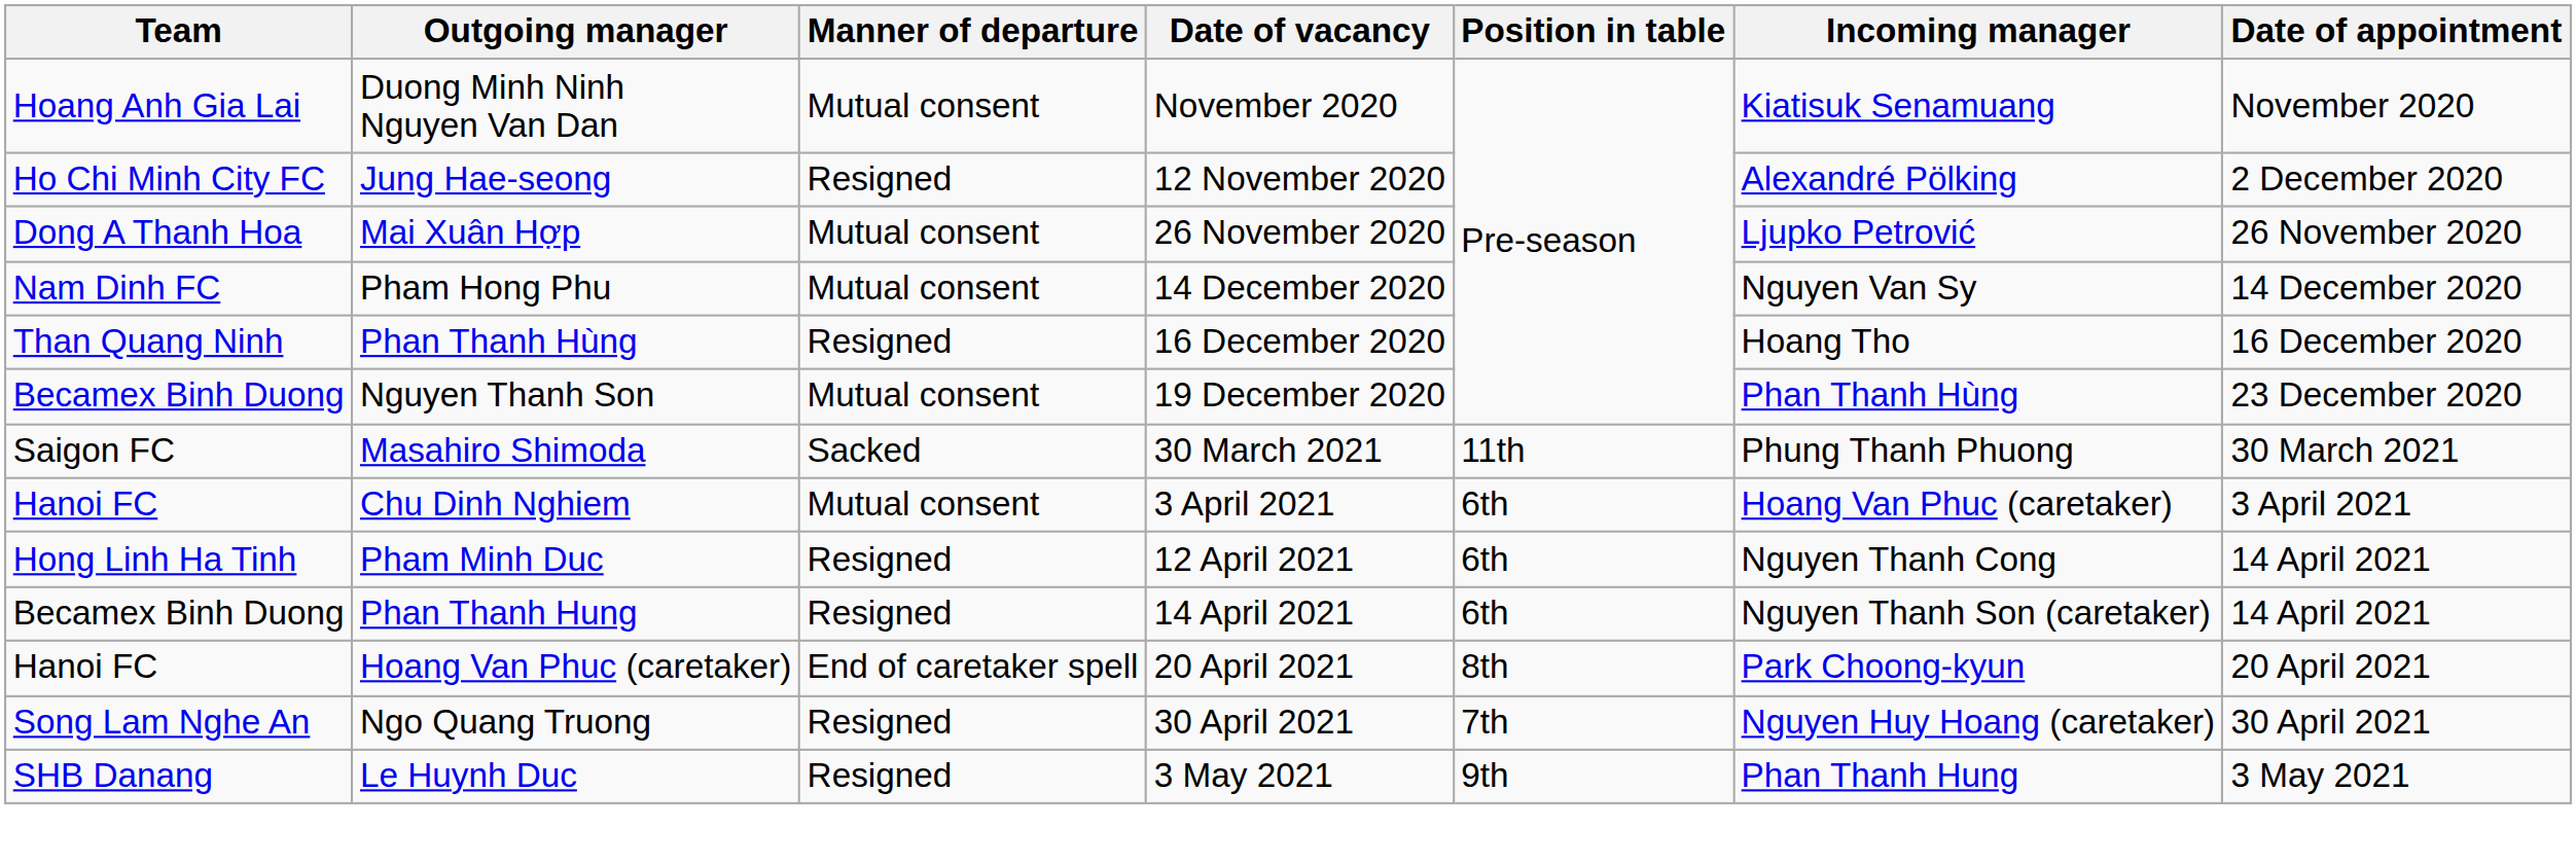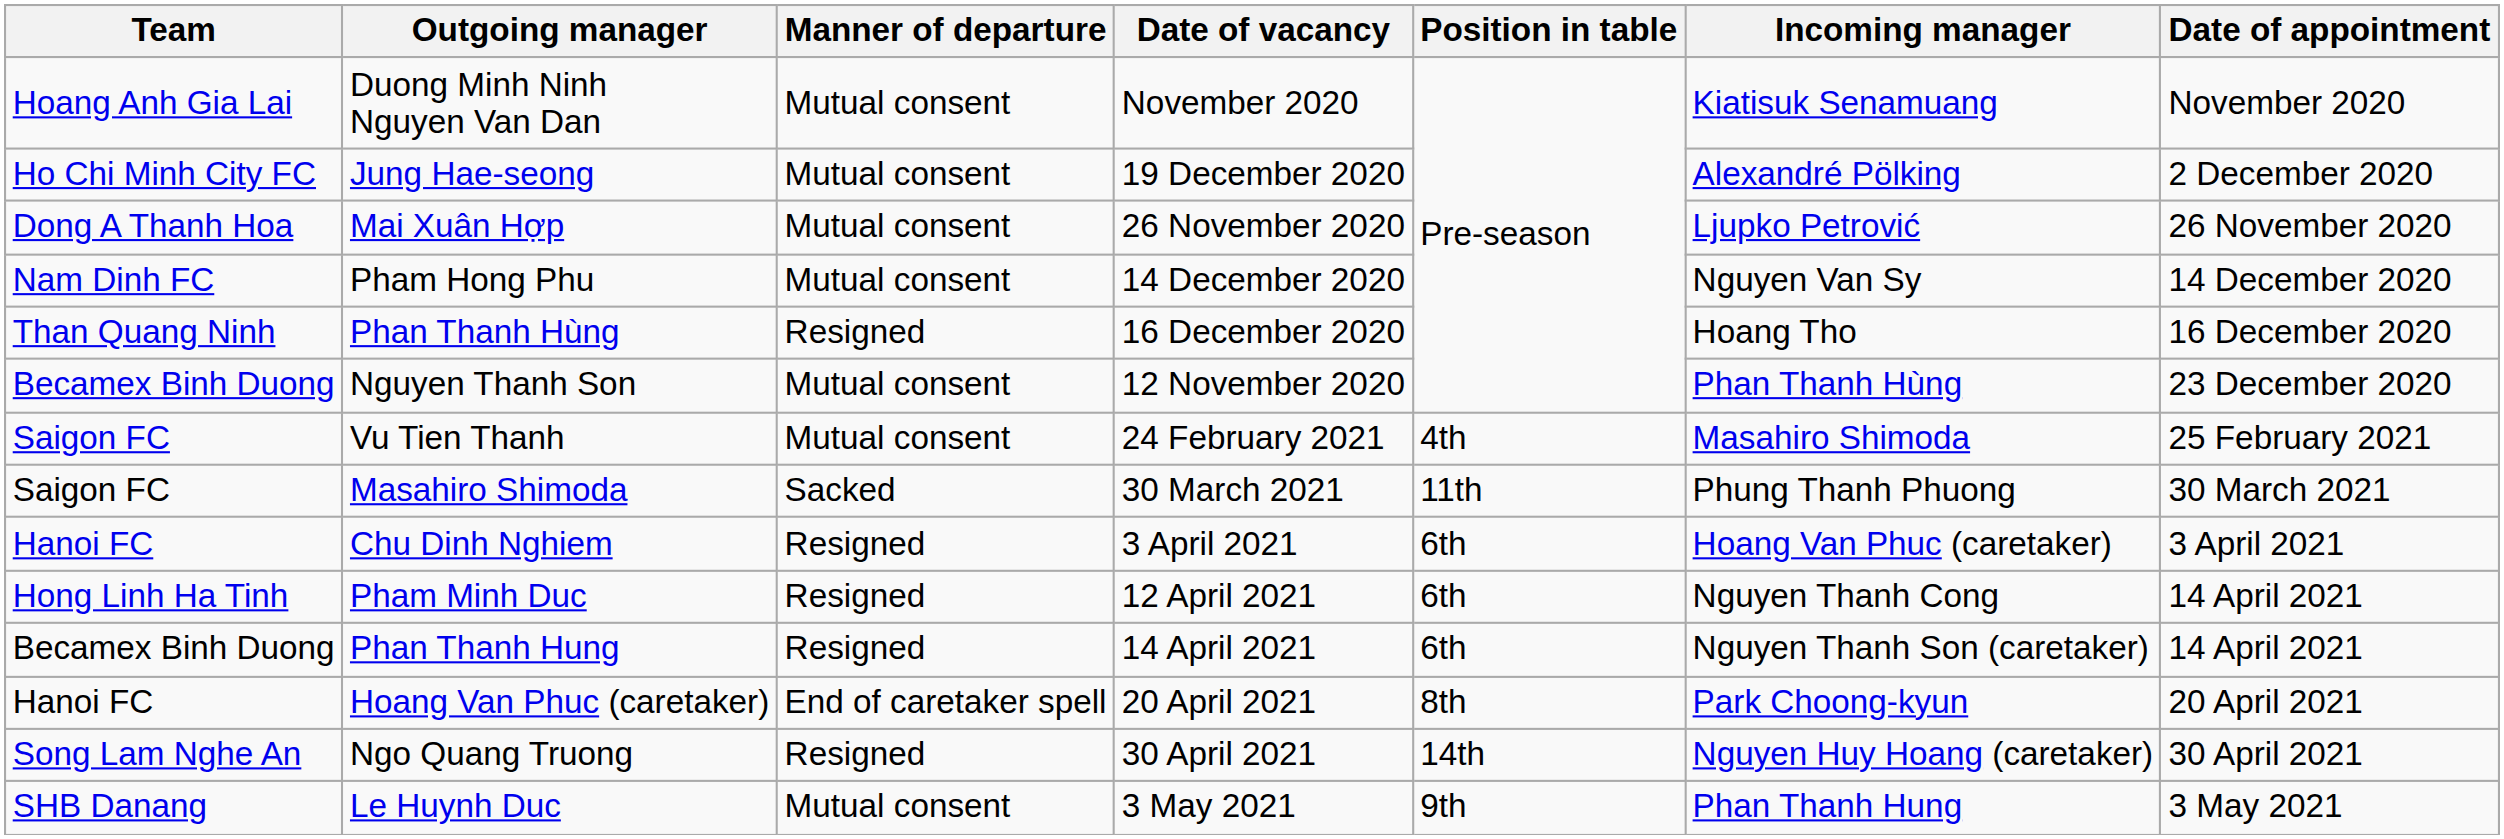 <table class="wikitable sortable">
 <tr>
 <th>Team</th>
 <th>Outgoing manager</th>
 <th>Manner of departure</th>
 <th>Date of vacancy</th>
 <th>Position in table</th>
 <th>Incoming manager</th>
 <th>Date of appointment</th>
 </tr>
 <tr>
 <td><a href='#'>Hoang Anh Gia Lai</a></td>
 <td> Duong Minh Ninh<br> Nguyen Van Dan</td>
 <td>Mutual consent</td>
 <td>November 2020</td>
 <td rowspan=6>Pre-season</td>
 <td> <a href='#'>Kiatisuk Senamuang</a></td>
 <td>November 2020</td>
 </tr>
 <tr>
 <td><a href='#'>Ho Chi Minh City FC</a></td>
 <td> <a href='#'>Jung Hae-seong</a></td>
-<td>Resigned</td>
-<td>12 November 2020</td>
+<td>Mutual consent</td>
+<td>19 December 2020</td>
 <td> <a href='#'>Alexandré Pölking</a></td>
 <td>2 December 2020</td>
 </tr>
 <tr>
 <td><a href='#'>Dong A Thanh Hoa</a></td>
 <td> <a href='#'>Mai Xuân Hợp</a></td>
 <td>Mutual consent</td>
 <td>26 November 2020</td>
 <td> <a href='#'>Ljupko Petrović</a></td>
 <td>26 November 2020</td>
 </tr>
 <tr>
 <td><a href='#'>Nam Dinh FC</a></td>
 <td> Pham Hong Phu</td>
 <td>Mutual consent</td>
 <td>14 December 2020</td>
 <td> Nguyen Van Sy</td>
 <td>14 December 2020</td>
 </tr>
 <tr>
 <td><a href='#'>Than Quang Ninh</a></td>
 <td> <a href='#'>Phan Thanh Hùng</a></td>
 <td>Resigned</td>
 <td>16 December 2020</td>
 <td> Hoang Tho</td>
 <td>16 December 2020</td>
 </tr>
 <tr>
 <td><a href='#'>Becamex Binh Duong</a></td>
 <td> Nguyen Thanh Son</td>
 <td>Mutual consent</td>
-<td>19 December 2020</td>
+<td>12 November 2020</td>
 <td> <a href='#'>Phan Thanh Hùng</a></td>
 <td>23 December 2020</td>
+</tr>
+<tr>
+<td><a href='#'>Saigon FC</a></td>
+<td> Vu Tien Thanh</td>
+<td>Mutual consent</td>
+<td>24 February 2021</td>
+<td>4th</td>
+<td> <a href='#'>Masahiro Shimoda</a></td>
+<td>25 February 2021</td>
 </tr>
 <tr>
 <td>Saigon FC</td>
 <td> <a href='#'>Masahiro Shimoda</a></td>
 <td>Sacked</td>
 <td>30 March 2021</td>
 <td>11th</td>
 <td> Phung Thanh Phuong</td>
 <td>30 March 2021</td>
 </tr>
 <tr>
 <td><a href='#'>Hanoi FC</a></td>
 <td> <a href='#'>Chu Dinh Nghiem</a></td>
-<td>Mutual consent</td>
+<td>Resigned</td>
 <td>3 April 2021</td>
 <td>6th</td>
 <td> <a href='#'>Hoang Van Phuc</a> (caretaker)</td>
 <td>3 April 2021</td>
 </tr>
 <tr>
 <td><a href='#'>Hong Linh Ha Tinh</a></td>
 <td> <a href='#'>Pham Minh Duc</a></td>
 <td>Resigned</td>
 <td>12 April 2021</td>
 <td>6th</td>
 <td> Nguyen Thanh Cong</td>
 <td>14 April 2021</td>
 </tr>
 <tr>
 <td>Becamex Binh Duong</td>
 <td> <a href='#'>Phan Thanh Hung</a></td>
 <td>Resigned</td>
 <td>14 April 2021</td>
 <td>6th</td>
 <td> Nguyen Thanh Son (caretaker)</td>
 <td>14 April 2021</td>
 </tr>
 <tr>
 <td>Hanoi FC</td>
 <td> <a href='#'>Hoang Van Phuc</a> (caretaker)</td>
 <td>End of caretaker spell</td>
 <td>20 April 2021</td>
 <td>8th</td>
 <td> <a href='#'>Park Choong-kyun</a></td>
 <td>20 April 2021</td>
 </tr>
 <tr>
 <td><a href='#'>Song Lam Nghe An</a></td>
 <td> Ngo Quang Truong</td>
 <td>Resigned</td>
 <td>30 April 2021</td>
-<td>7th</td>
+<td>14th</td>
 <td> <a href='#'>Nguyen Huy Hoang</a> (caretaker)</td>
 <td>30 April 2021</td>
 </tr>
 <tr>
 <td><a href='#'>SHB Danang</a></td>
 <td> <a href='#'>Le Huynh Duc</a></td>
-<td>Resigned</td>
+<td>Mutual consent</td>
 <td>3 May 2021</td>
 <td>9th</td>
 <td> <a href='#'>Phan Thanh Hung</a></td>
 <td>3 May 2021</td>
 </tr>
 </table>
